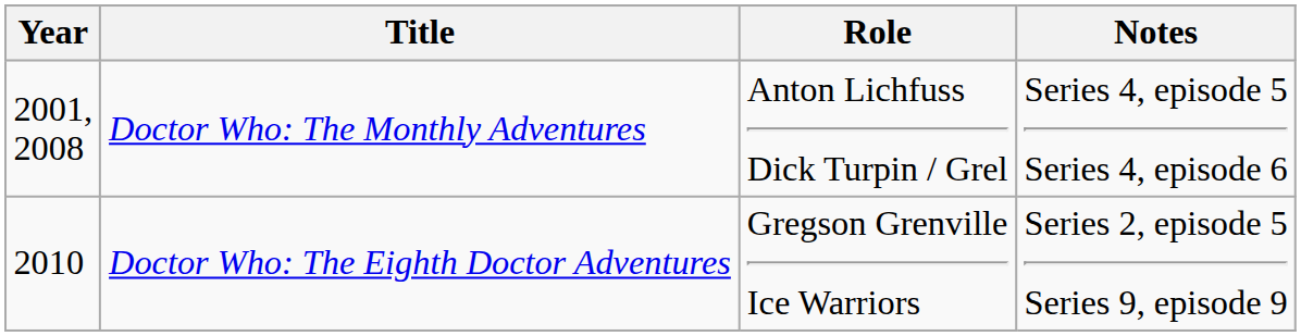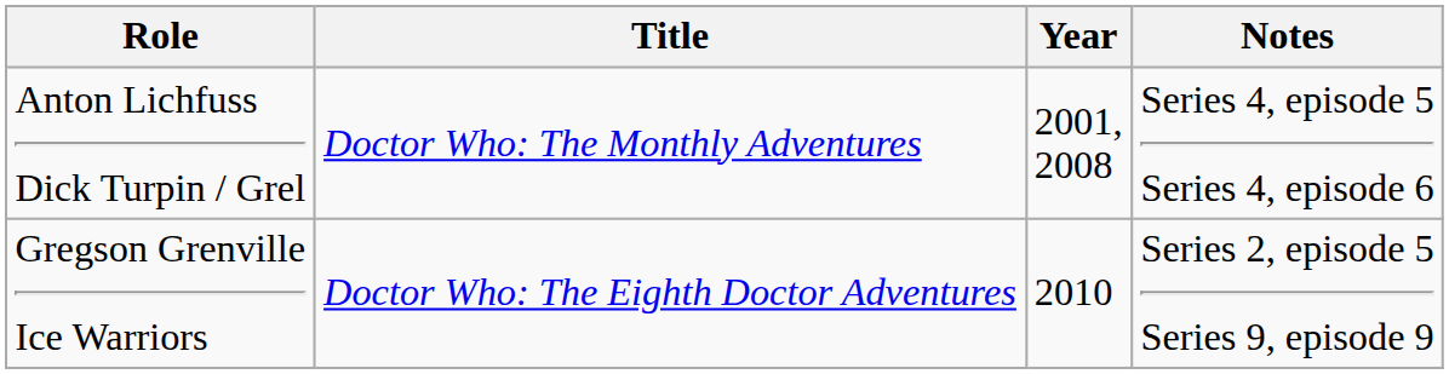 <table class="wikitable">
 <tr>
+<th>Role</th>
+<th>Title</th>
 <th>Year</th>
-<th>Title</th>
-<th>Role</th>
 <th>Notes</th>
 </tr>
 <tr>
+<td>Anton Lichfuss<hr>Dick Turpin / Grel</td>
+<td><em><a href='#'>Doctor Who: The Monthly Adventures</a></em></td>
 <td>2001,<br>2008</td>
-<td><em><a href='#'>Doctor Who: The Monthly Adventures</a></em></td>
-<td>Anton Lichfuss<hr>Dick Turpin / Grel</td>
 <td>Series 4, episode 5<hr>Series 4, episode 6</td>
 </tr>
 <tr>
+<td>Gregson Grenville<hr>Ice Warriors</td>
+<td><em><a href='#'>Doctor Who: The Eighth Doctor Adventures</a></em></td>
 <td>2010</td>
-<td><em><a href='#'>Doctor Who: The Eighth Doctor Adventures</a></em></td>
-<td>Gregson Grenville<hr>Ice Warriors</td>
 <td>Series 2, episode 5<hr>Series 9, episode 9</td>
 </tr>
 </table>
